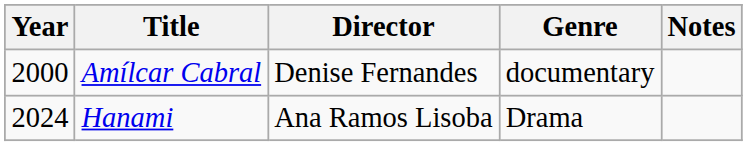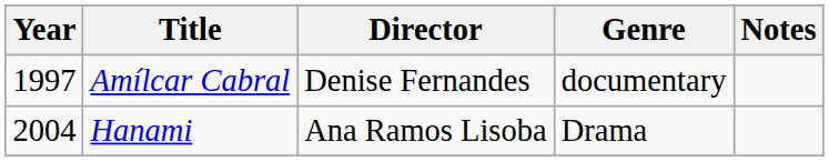 <table class="wikitable sortable">
 <tr>
 <th>Year</th>
 <th>Title</th>
 <th>Director</th>
 <th>Genre</th>
 <th class="unsortable">Notes</th>
 </tr>
 <tr>
-<td>2000</td>
+<td>1997</td>
 <td><em><a href='#'>Amílcar Cabral</a></em></td>
 <td>Denise Fernandes</td>
 <td>documentary</td>
 <td></td>
 </tr>
 <tr>
-<td>2024</td>
+<td>2004</td>
 <td><em><a href='#'>Hanami</a></em></td>
 <td>Ana Ramos Lisoba</td>
 <td>Drama</td>
 <td></td>
 </tr>
 </table>
